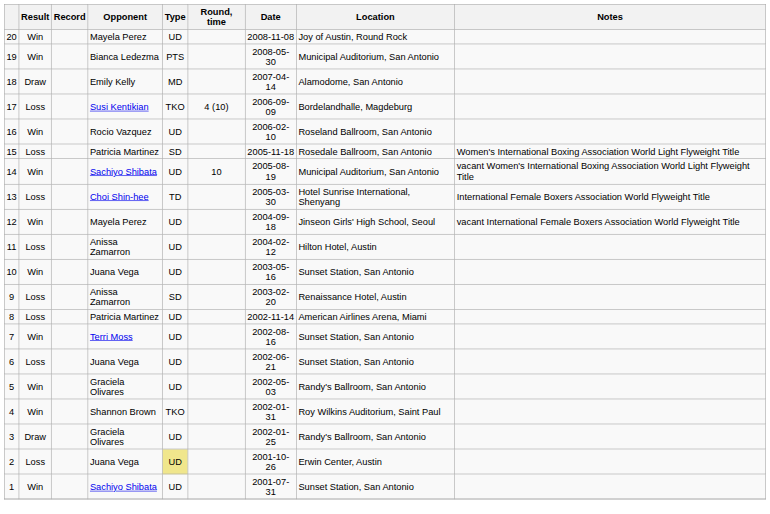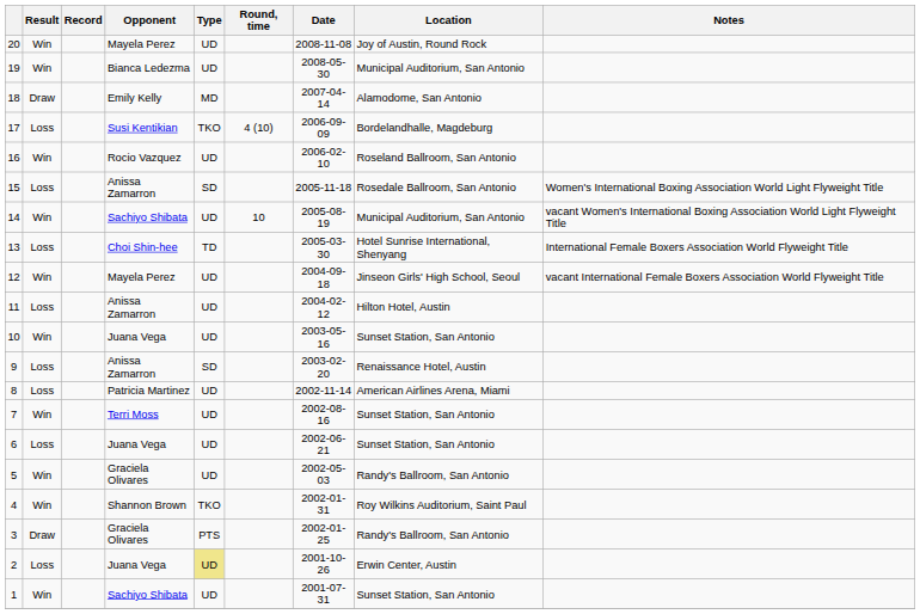 <table class="wikitable" style="text-align:center; font-size:95%">
 <tr>
 <th></th>
 <th>Result</th>
 <th>Record</th>
 <th>Opponent</th>
 <th>Type</th>
 <th>Round, time</th>
 <th>Date</th>
 <th>Location</th>
 <th>Notes</th>
 </tr>
 <tr>
 <td>20</td>
 <td>Win</td>
 <td></td>
 <td style="text-align:left;">Mayela Perez</td>
 <td>UD</td>
 <td></td>
 <td>2008-11-08</td>
 <td style="text-align:left;">Joy of Austin, Round Rock</td>
 <td style="text-align:left;"></td>
 </tr>
 <tr>
 <td>19</td>
 <td>Win</td>
 <td></td>
 <td style="text-align:left;">Bianca Ledezma</td>
-<td>PTS</td>
+<td>UD</td>
 <td></td>
 <td>2008-05-30</td>
 <td style="text-align:left;">Municipal Auditorium, San Antonio</td>
 <td style="text-align:left;"></td>
 </tr>
 <tr>
 <td>18</td>
 <td>Draw</td>
 <td></td>
 <td style="text-align:left;">Emily Kelly</td>
 <td>MD</td>
 <td></td>
 <td>2007-04-14</td>
 <td style="text-align:left;">Alamodome, San Antonio</td>
 <td style="text-align:left;"></td>
 </tr>
 <tr>
 <td>17</td>
 <td>Loss</td>
 <td></td>
 <td style="text-align:left;"><a href='#'>Susi Kentikian</a></td>
 <td>TKO</td>
 <td>4 (10)</td>
 <td>2006-09-09</td>
 <td style="text-align:left;">Bordelandhalle, Magdeburg</td>
 <td style="text-align:left;"></td>
 </tr>
 <tr>
 <td>16</td>
 <td>Win</td>
 <td></td>
 <td style="text-align:left;">Rocio Vazquez</td>
 <td>UD</td>
 <td></td>
 <td>2006-02-10</td>
 <td style="text-align:left;">Roseland Ballroom, San Antonio</td>
 <td style="text-align:left;"></td>
 </tr>
 <tr>
 <td>15</td>
 <td>Loss</td>
 <td></td>
-<td style="text-align:left;">Patricia Martinez</td>
+<td style="text-align:left;">Anissa Zamarron</td>
 <td>SD</td>
 <td></td>
 <td>2005-11-18</td>
 <td style="text-align:left;">Rosedale Ballroom, San Antonio</td>
 <td style="text-align:left;">Women's International Boxing Association World Light Flyweight Title</td>
 </tr>
 <tr>
 <td>14</td>
 <td>Win</td>
 <td></td>
 <td style="text-align:left;"><a href='#'>Sachiyo Shibata</a></td>
 <td>UD</td>
 <td>10</td>
 <td>2005-08-19</td>
 <td style="text-align:left;">Municipal Auditorium, San Antonio</td>
 <td style="text-align:left;">vacant Women's International Boxing Association World Light Flyweight Title</td>
 </tr>
 <tr>
 <td>13</td>
 <td>Loss</td>
 <td></td>
 <td style="text-align:left;"><a href='#'>Choi Shin-hee</a></td>
 <td>TD</td>
 <td></td>
 <td>2005-03-30</td>
 <td style="text-align:left;">Hotel Sunrise International, Shenyang</td>
 <td style="text-align:left;">International Female Boxers Association World Flyweight Title</td>
 </tr>
 <tr>
 <td>12</td>
 <td>Win</td>
 <td></td>
 <td style="text-align:left;">Mayela Perez</td>
 <td>UD</td>
 <td></td>
 <td>2004-09-18</td>
 <td style="text-align:left;">Jinseon Girls' High School, Seoul</td>
 <td style="text-align:left;">vacant International Female Boxers Association World Flyweight Title</td>
 </tr>
 <tr>
 <td>11</td>
 <td>Loss</td>
 <td></td>
 <td style="text-align:left;">Anissa Zamarron</td>
 <td>UD</td>
 <td></td>
 <td>2004-02-12</td>
 <td style="text-align:left;">Hilton Hotel, Austin</td>
 <td style="text-align:left;"></td>
 </tr>
 <tr>
 <td>10</td>
 <td>Win</td>
 <td></td>
 <td style="text-align:left;">Juana Vega</td>
 <td>UD</td>
 <td></td>
 <td>2003-05-16</td>
 <td style="text-align:left;">Sunset Station, San Antonio</td>
 <td style="text-align:left;"></td>
 </tr>
 <tr>
 <td>9</td>
 <td>Loss</td>
 <td></td>
 <td style="text-align:left;">Anissa Zamarron</td>
 <td>SD</td>
 <td></td>
 <td>2003-02-20</td>
 <td style="text-align:left;">Renaissance Hotel, Austin</td>
 <td style="text-align:left;"></td>
 </tr>
 <tr>
 <td>8</td>
 <td>Loss</td>
 <td></td>
 <td style="text-align:left;">Patricia Martinez</td>
 <td>UD</td>
 <td></td>
 <td>2002-11-14</td>
 <td style="text-align:left;">American Airlines Arena, Miami</td>
 <td style="text-align:left;"></td>
 </tr>
 <tr>
 <td>7</td>
 <td>Win</td>
 <td></td>
 <td style="text-align:left;"><a href='#'>Terri Moss</a></td>
 <td>UD</td>
 <td></td>
 <td>2002-08-16</td>
 <td style="text-align:left;">Sunset Station, San Antonio</td>
 <td style="text-align:left;"></td>
 </tr>
 <tr>
 <td>6</td>
 <td>Loss</td>
 <td></td>
 <td style="text-align:left;">Juana Vega</td>
 <td>UD</td>
 <td></td>
 <td>2002-06-21</td>
 <td style="text-align:left;">Sunset Station, San Antonio</td>
 <td style="text-align:left;"></td>
 </tr>
 <tr>
 <td>5</td>
 <td>Win</td>
 <td></td>
 <td style="text-align:left;">Graciela Olivares</td>
 <td>UD</td>
 <td></td>
 <td>2002-05-03</td>
 <td style="text-align:left;">Randy's Ballroom, San Antonio</td>
 <td style="text-align:left;"></td>
 </tr>
 <tr>
 <td>4</td>
 <td>Win</td>
 <td></td>
 <td style="text-align:left;">Shannon Brown</td>
 <td>TKO</td>
 <td></td>
 <td>2002-01-31</td>
 <td style="text-align:left;">Roy Wilkins Auditorium, Saint Paul</td>
 <td style="text-align:left;"></td>
 </tr>
 <tr>
 <td>3</td>
 <td>Draw</td>
 <td></td>
 <td style="text-align:left;">Graciela Olivares</td>
-<td>UD</td>
+<td>PTS</td>
 <td></td>
 <td>2002-01-25</td>
 <td style="text-align:left;">Randy's Ballroom, San Antonio</td>
 <td style="text-align:left;"></td>
 </tr>
 <tr>
 <td>2</td>
 <td>Loss</td>
 <td></td>
 <td style="text-align:left;">Juana Vega</td>
 <td style="background: khaki;">UD</td>
 <td></td>
 <td>2001-10-26</td>
 <td style="text-align:left;">Erwin Center, Austin</td>
 <td style="text-align:left;"></td>
 </tr>
 <tr>
 <td>1</td>
 <td>Win</td>
 <td></td>
 <td style="text-align:left;"><a href='#'>Sachiyo Shibata</a></td>
 <td>UD</td>
 <td></td>
 <td>2001-07-31</td>
 <td style="text-align:left;">Sunset Station, San Antonio</td>
 <td style="text-align:left;"></td>
 </tr>
 <tr>
 </tr>
 </table>
